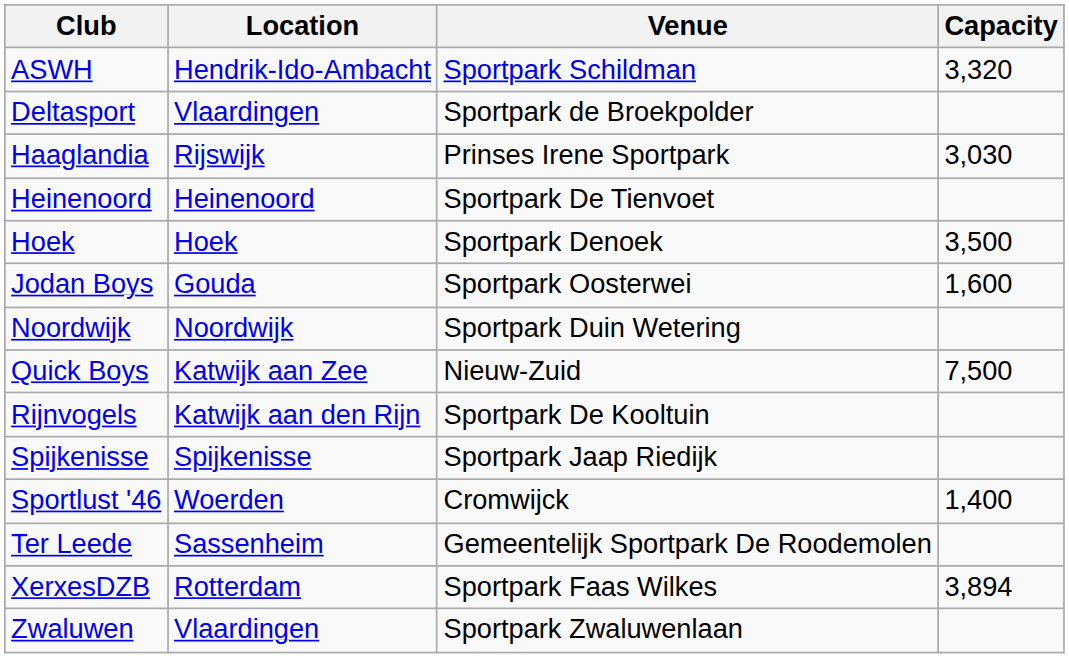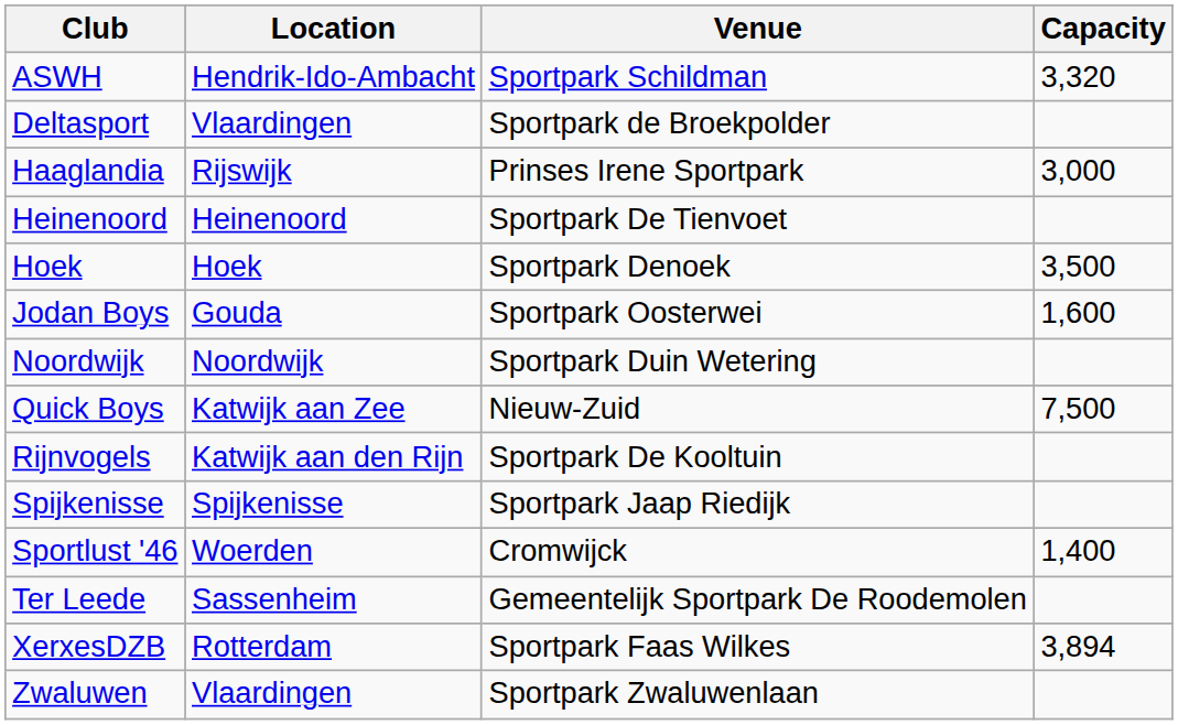 <table class="wikitable sortable">
 <tr>
 <th>Club</th>
 <th>Location</th>
 <th>Venue</th>
 <th>Capacity</th>
 </tr>
 <tr>
 <td><a href='#'>ASWH</a></td>
 <td><a href='#'>Hendrik-Ido-Ambacht</a></td>
 <td><a href='#'>Sportpark Schildman</a></td>
 <td>3,320</td>
 </tr>
 <tr>
 <td><a href='#'>Deltasport</a></td>
 <td><a href='#'>Vlaardingen</a></td>
 <td>Sportpark de Broekpolder</td>
 <td></td>
 </tr>
 <tr>
 <td><a href='#'>Haaglandia</a></td>
 <td><a href='#'>Rijswijk</a></td>
 <td>Prinses Irene Sportpark</td>
-<td>3,030</td>
+<td>3,000</td>
 </tr>
 <tr>
 <td><a href='#'>Heinenoord</a></td>
 <td><a href='#'>Heinenoord</a></td>
 <td>Sportpark De Tienvoet</td>
 <td></td>
 </tr>
 <tr>
 <td><a href='#'>Hoek</a></td>
 <td><a href='#'>Hoek</a></td>
 <td>Sportpark Denoek</td>
 <td>3,500</td>
 </tr>
 <tr>
 <td><a href='#'>Jodan Boys</a></td>
 <td><a href='#'>Gouda</a></td>
 <td>Sportpark Oosterwei</td>
 <td>1,600</td>
 </tr>
 <tr>
 <td><a href='#'>Noordwijk</a></td>
 <td><a href='#'>Noordwijk</a></td>
 <td>Sportpark Duin Wetering</td>
 <td></td>
 </tr>
 <tr>
 <td><a href='#'>Quick Boys</a></td>
 <td><a href='#'>Katwijk aan Zee</a></td>
 <td>Nieuw-Zuid</td>
 <td>7,500</td>
 </tr>
 <tr>
 <td><a href='#'>Rijnvogels</a></td>
 <td><a href='#'>Katwijk aan den Rijn</a></td>
 <td>Sportpark De Kooltuin</td>
 <td></td>
 </tr>
 <tr>
 <td><a href='#'>Spijkenisse</a></td>
 <td><a href='#'>Spijkenisse</a></td>
 <td>Sportpark Jaap Riedijk</td>
 <td></td>
 </tr>
 <tr>
 <td><a href='#'>Sportlust '46</a></td>
 <td><a href='#'>Woerden</a></td>
 <td>Cromwijck</td>
 <td>1,400</td>
 </tr>
 <tr>
 <td><a href='#'>Ter Leede</a></td>
 <td><a href='#'>Sassenheim</a></td>
 <td>Gemeentelijk Sportpark De Roodemolen</td>
 <td></td>
 </tr>
 <tr>
 <td><a href='#'>XerxesDZB</a></td>
 <td><a href='#'>Rotterdam</a></td>
 <td>Sportpark Faas Wilkes</td>
 <td>3,894</td>
 </tr>
 <tr>
 <td><a href='#'>Zwaluwen</a></td>
 <td><a href='#'>Vlaardingen</a></td>
 <td>Sportpark Zwaluwenlaan</td>
 <td></td>
 </tr>
 </table>
